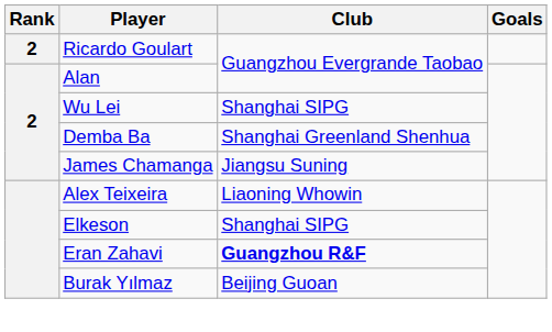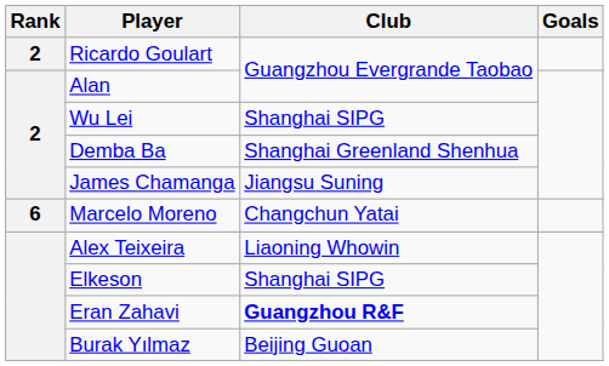 <table class="wikitable">
 <tr>
 <th>Rank</th>
 <th>Player</th>
 <th>Club</th>
 <th>Goals</th>
 </tr>
 <tr>
 <th>2</th>
 <td> <a href='#'>Ricardo Goulart</a></td>
 <td rowspan=2><a href='#'>Guangzhou Evergrande Taobao</a></td>
 <td></td>
 </tr>
 <tr>
 <th rowspan=4>2</th>
 <td> <a href='#'>Alan</a></td>
 <td rowspan=4></td>
 </tr>
 <tr>
 <td> <a href='#'>Wu Lei</a></td>
 <td><a href='#'>Shanghai SIPG</a></td>
 </tr>
 <tr>
 <td> <a href='#'>Demba Ba</a></td>
 <td><a href='#'>Shanghai Greenland Shenhua</a></td>
 </tr>
 <tr>
 <td> <a href='#'>James Chamanga</a></td>
 <td><a href='#'>Jiangsu Suning</a></td>
 </tr>
 <tr>
+<th>6</th>
+<td> <a href='#'>Marcelo Moreno</a></td>
+<td><a href='#'>Changchun Yatai</a></td>
+<td></td>
+</tr>
+<tr>
 <th rowspan=4></th>
 <td> <a href='#'>Alex Teixeira</a></td>
 <td><a href='#'>Liaoning Whowin</a></td>
 <td rowspan=4></td>
 </tr>
 <tr>
 <td> <a href='#'>Elkeson</a></td>
 <td><a href='#'>Shanghai SIPG</a></td>
 </tr>
 <tr>
 <td> <a href='#'>Eran Zahavi</a></td>
 <td><strong><a href='#'>Guangzhou R&F</a></strong></td>
 </tr>
 <tr>
 <td> <a href='#'>Burak Yılmaz</a></td>
 <td><a href='#'>Beijing Guoan</a></td>
 </tr>
 </table>
